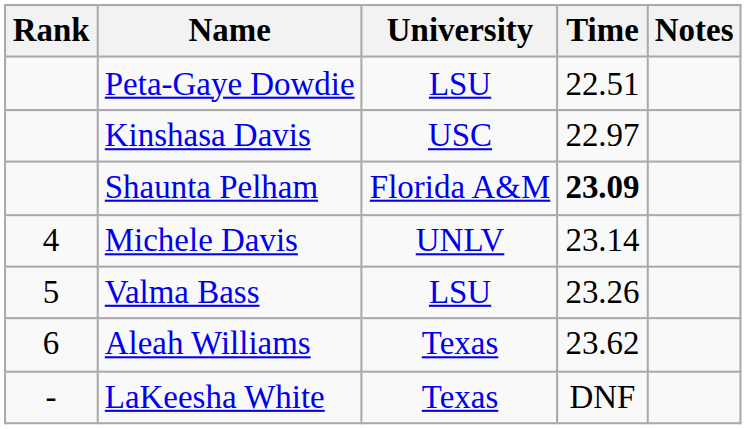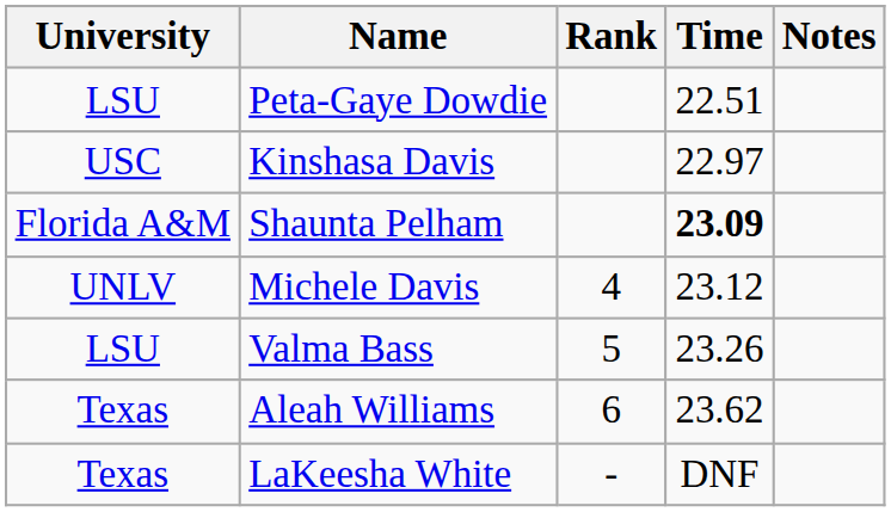 <table class="wikitable sortable" style="text-align:center">
 <tr>
+<th>University</th>
+<th>Name</th>
 <th>Rank</th>
-<th>Name</th>
-<th>University</th>
 <th>Time</th>
 <th>Notes</th>
 </tr>
 <tr>
+<td><a href='#'>LSU</a></td>
+<td align=left><a href='#'>Peta-Gaye Dowdie</a> </td>
 <td></td>
-<td align=left><a href='#'>Peta-Gaye Dowdie</a> </td>
-<td><a href='#'>LSU</a></td>
 <td>22.51</td>
 <td></td>
 </tr>
 <tr>
+<td><a href='#'>USC</a></td>
+<td align=left><a href='#'>Kinshasa Davis</a></td>
 <td></td>
-<td align=left><a href='#'>Kinshasa Davis</a></td>
-<td><a href='#'>USC</a></td>
 <td>22.97</td>
 <td></td>
 </tr>
 <tr>
+<td><a href='#'>Florida A&M</a></td>
+<td align=left><a href='#'>Shaunta Pelham</a></td>
 <td></td>
-<td align=left><a href='#'>Shaunta Pelham</a></td>
-<td><a href='#'>Florida A&M</a></td>
 <td><strong>23.09</strong></td>
 <td></td>
 </tr>
 <tr>
+<td><a href='#'>UNLV</a></td>
+<td align=left><a href='#'>Michele Davis</a></td>
 <td>4</td>
-<td align=left><a href='#'>Michele Davis</a></td>
-<td><a href='#'>UNLV</a></td>
-<td>23.14</td>
+<td>23.12</td>
 <td></td>
 </tr>
 <tr>
+<td><a href='#'>LSU</a></td>
+<td align=left><a href='#'>Valma Bass</a> </td>
 <td>5</td>
-<td align=left><a href='#'>Valma Bass</a> </td>
-<td><a href='#'>LSU</a></td>
 <td>23.26</td>
 <td></td>
 </tr>
 <tr>
+<td><a href='#'>Texas</a></td>
+<td align=left><a href='#'>Aleah Williams</a></td>
 <td>6</td>
-<td align=left><a href='#'>Aleah Williams</a></td>
-<td><a href='#'>Texas</a></td>
 <td>23.62</td>
 <td></td>
 </tr>
 <tr>
+<td><a href='#'>Texas</a></td>
+<td align=left><a href='#'>LaKeesha White</a></td>
 <td>-</td>
-<td align=left><a href='#'>LaKeesha White</a></td>
-<td><a href='#'>Texas</a></td>
 <td>DNF</td>
 <td></td>
 </tr>
 </table>
